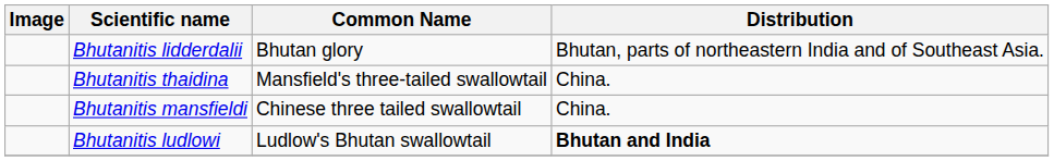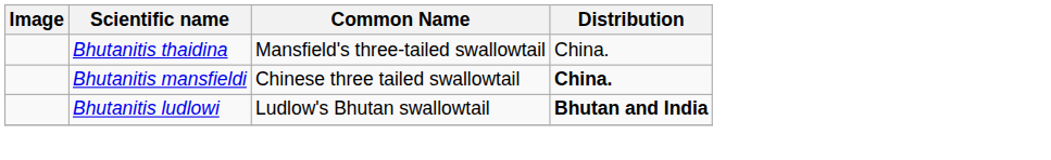 <table class="wikitable">
 <tr>
 <th>Image</th>
 <th>Scientific name</th>
 <th>Common Name</th>
 <th>Distribution</th>
-</tr>
-<tr>
-<td></td>
-<td><em><a href='#'>Bhutanitis lidderdalii</a></em></td>
-<td>Bhutan glory</td>
-<td>Bhutan, parts of northeastern India and of Southeast Asia.</td>
 </tr>
 <tr>
 <td></td>
 <td><em><a href='#'>Bhutanitis thaidina</a></em></td>
 <td>Mansfield's three-tailed swallowtail</td>
 <td>China.</td>
 </tr>
 <tr>
 <td></td>
 <td><em><a href='#'>Bhutanitis mansfieldi</a></em></td>
 <td>Chinese three tailed swallowtail</td>
-<td>China.</td>
+<td><strong>China.</strong></td>
 </tr>
 <tr>
 <td></td>
 <td><em><a href='#'>Bhutanitis ludlowi</a></em></td>
 <td>Ludlow's Bhutan swallowtail</td>
 <td><strong>Bhutan and India</strong></td>
 </tr>
 <tr>
 </tr>
 </table>
